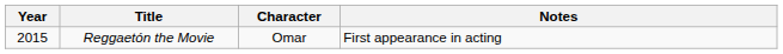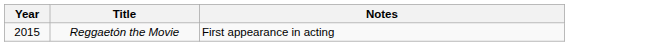 <table class="wikitable" style="font-size:90%">
 <tr>
 <th width="50">Year</th>
 <th width="180">Title</th>
-<th width="100">Character</th>
 <th width="450">Notes</th>
 </tr>
 <tr>
 <td align=center>2015</td>
 <td align=center><em>Reggaetón the Movie</em></td>
-<td align=center>Omar</td>
 <td>First appearance in acting</td>
 </tr>
 </table>
